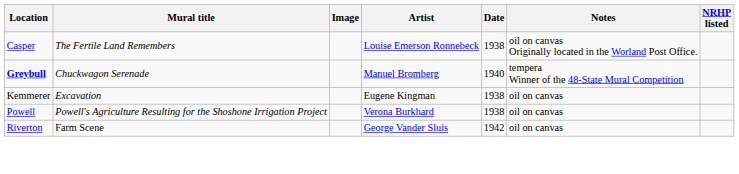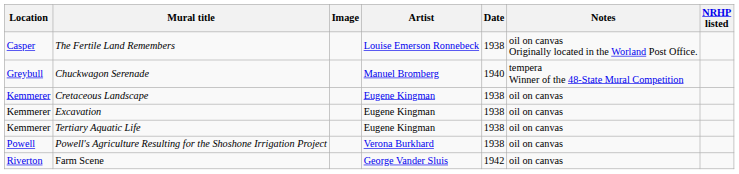 <table class="wikitable sortable">
 <tr>
 <th>Location</th>
 <th>Mural title</th>
 <th>Image</th>
 <th>Artist</th>
 <th>Date</th>
 <th>Notes</th>
 <th><a href='#'>NRHP</a><br>listed</th>
 </tr>
 <tr>
 <td><a href='#'>Casper</a></td>
 <td><em>The Fertile Land Remembers</em></td>
 <td></td>
 <td><a href='#'>Louise Emerson Ronnebeck</a></td>
 <td>1938</td>
 <td>oil on canvas<br>Originally located in the <a href='#'>Worland</a> Post Office.</td>
 <td></td>
 </tr>
 <tr>
-<td><strong><a href='#'>Greybull</a></strong></td>
+<td><a href='#'>Greybull</a></td>
 <td><em>Chuckwagon Serenade</em></td>
 <td></td>
 <td><a href='#'>Manuel Bromberg</a></td>
 <td>1940</td>
 <td>tempera<br>Winner of the <a href='#'>48-State Mural Competition</a></td>
 <td></td>
 </tr>
 <tr>
+<td><a href='#'>Kemmerer</a></td>
+<td><em>Cretaceous Landscape</em></td>
+<td></td>
+<td><a href='#'>Eugene Kingman</a></td>
+<td>1938</td>
+<td>oil on canvas</td>
+<td></td>
+</tr>
+<tr>
 <td>Kemmerer</td>
 <td><em>Excavation</em></td>
+<td></td>
+<td>Eugene Kingman</td>
+<td>1938</td>
+<td>oil on canvas</td>
+<td></td>
+</tr>
+<tr>
+<td>Kemmerer</td>
+<td><em>Tertiary Aquatic Life</em></td>
 <td></td>
 <td>Eugene Kingman</td>
 <td>1938</td>
 <td>oil on canvas</td>
 <td></td>
 </tr>
 <tr>
 <td><a href='#'>Powell</a></td>
 <td><em>Powell's Agriculture Resulting for the Shoshone Irrigation Project</em></td>
 <td></td>
 <td><a href='#'>Verona Burkhard</a></td>
 <td>1938</td>
 <td>oil on canvas</td>
 <td></td>
 </tr>
 <tr>
 <td><a href='#'>Riverton</a></td>
 <td>Farm Scene</td>
 <td></td>
 <td><a href='#'>George Vander Sluis</a></td>
 <td>1942</td>
 <td>oil on canvas</td>
 <td></td>
 </tr>
 </table>
